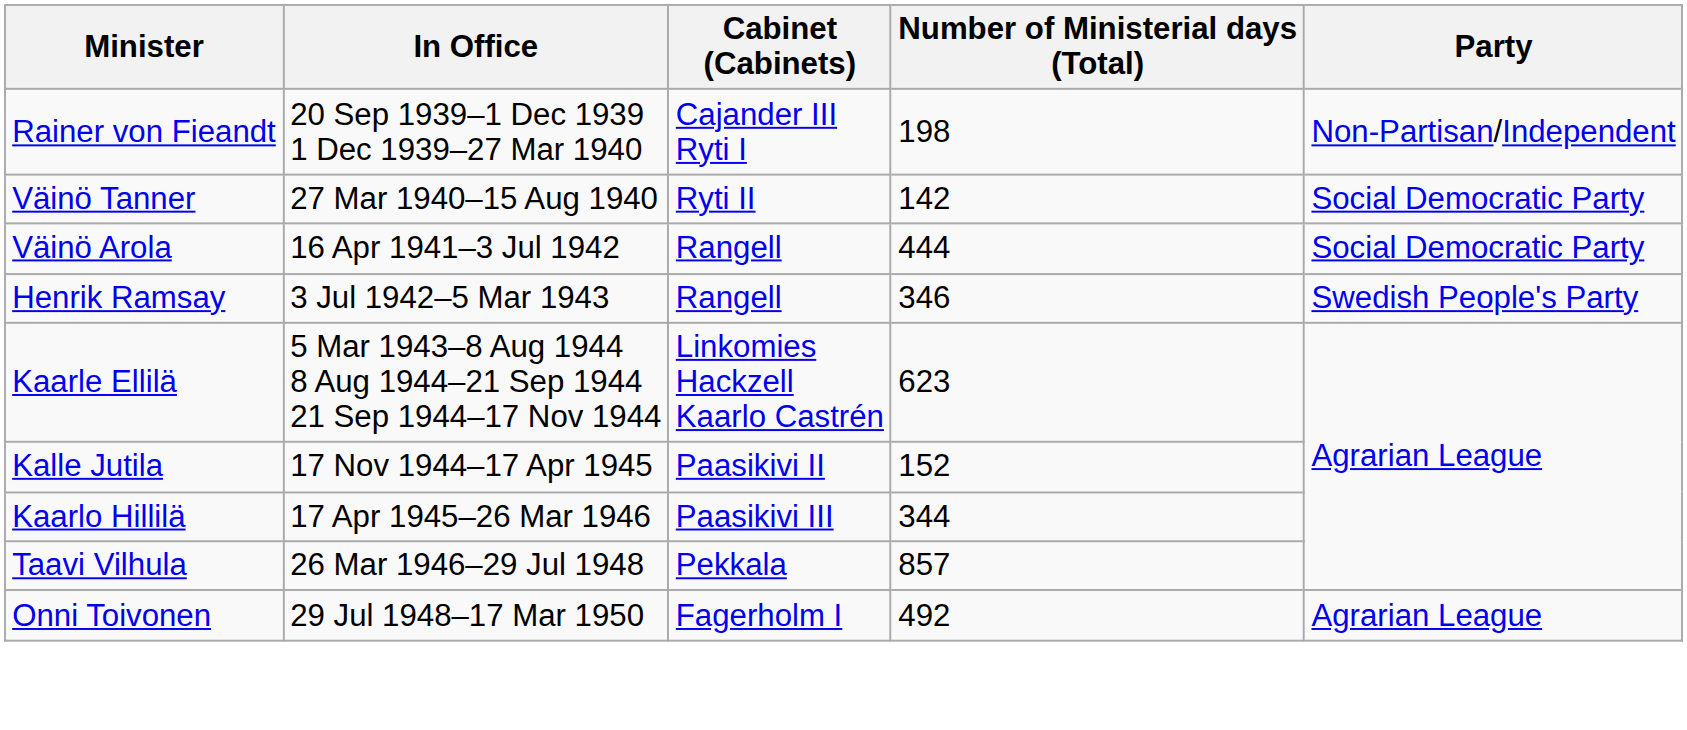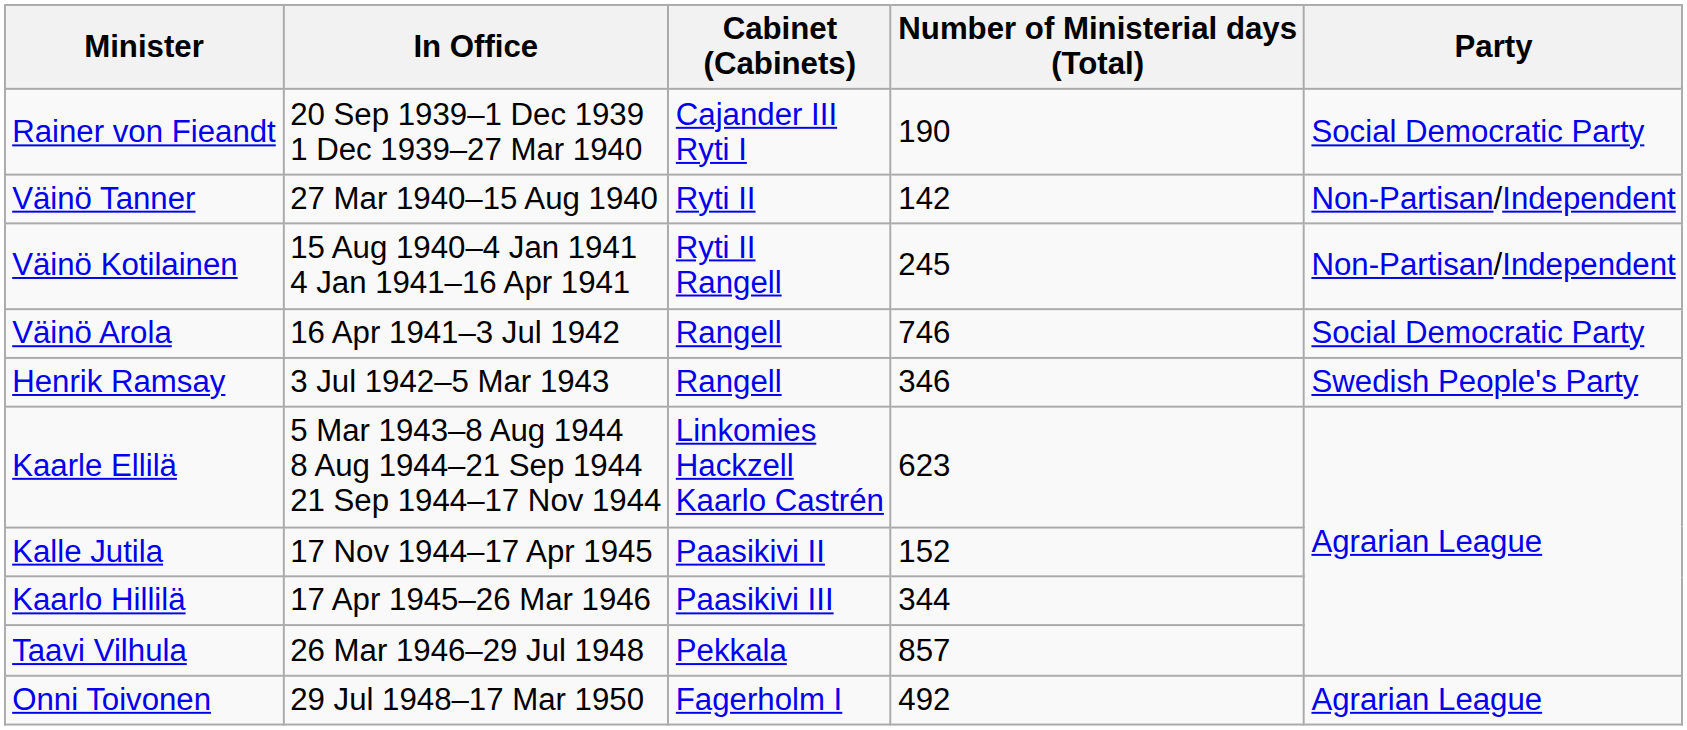 <table class="wikitable">
 <tr>
 <th>Minister</th>
 <th>In Office</th>
 <th>Cabinet<br>(Cabinets)</th>
 <th>Number of Ministerial days <br>(Total)</th>
 <th>Party</th>
 </tr>
 <tr>
 <td><a href='#'>Rainer von Fieandt</a></td>
 <td>20 Sep 1939–1 Dec 1939<br>1 Dec 1939–27  Mar  1940</td>
 <td><a href='#'>Cajander III</a><br><a href='#'>Ryti I</a></td>
-<td>198</td>
-<td><a href='#'>Non-Partisan</a>/<a href='#'>Independent</a></td>
+<td>190</td>
+<td><a href='#'>Social Democratic Party</a></td>
 </tr>
 <tr>
 <td><a href='#'>Väinö Tanner</a></td>
 <td>27  Mar  1940–15 Aug 1940</td>
 <td><a href='#'>Ryti II</a></td>
 <td>142</td>
-<td><a href='#'>Social Democratic Party</a></td>
+<td><a href='#'>Non-Partisan</a>/<a href='#'>Independent</a></td>
+</tr>
+<tr>
+<td><a href='#'>Väinö Kotilainen</a></td>
+<td>15 Aug 1940–4 Jan 1941<br>4 Jan 1941–16 Apr 1941</td>
+<td><a href='#'>Ryti II</a><br><a href='#'>Rangell</a></td>
+<td>245</td>
+<td><a href='#'>Non-Partisan</a>/<a href='#'>Independent</a></td>
 </tr>
 <tr>
 <td><a href='#'>Väinö Arola</a></td>
 <td>16 Apr 1941–3 Jul 1942</td>
 <td><a href='#'>Rangell</a></td>
-<td>444</td>
+<td>746</td>
 <td><a href='#'>Social Democratic Party</a></td>
 </tr>
 <tr>
 <td><a href='#'>Henrik Ramsay</a></td>
 <td>3 Jul 1942–5  Mar  1943</td>
 <td><a href='#'>Rangell</a></td>
 <td>346</td>
 <td><a href='#'>Swedish People's Party</a></td>
 </tr>
 <tr>
 <td><a href='#'>Kaarle Ellilä</a></td>
 <td>5  Mar  1943–8 Aug 1944<br>8 Aug 1944–21 Sep 1944<br>21 Sep 1944–17 Nov 1944</td>
 <td><a href='#'>Linkomies</a><br><a href='#'>Hackzell</a><br><a href='#'>Kaarlo Castrén</a></td>
 <td>623</td>
 <td rowspan=4><a href='#'>Agrarian League</a></td>
 </tr>
 <tr>
 <td><a href='#'>Kalle Jutila</a></td>
 <td>17 Nov 1944–17 Apr 1945</td>
 <td><a href='#'>Paasikivi II</a></td>
 <td>152</td>
 </tr>
 <tr>
 <td><a href='#'>Kaarlo Hillilä</a></td>
 <td>17 Apr 1945–26  Mar  1946</td>
 <td><a href='#'>Paasikivi III</a></td>
 <td>344</td>
 </tr>
 <tr>
 <td><a href='#'>Taavi Vilhula</a></td>
 <td>26  Mar  1946–29 Jul 1948</td>
 <td><a href='#'>Pekkala</a></td>
 <td>857</td>
 </tr>
 <tr>
 <td><a href='#'>Onni Toivonen</a></td>
 <td>29 Jul 1948–17  Mar  1950</td>
 <td><a href='#'>Fagerholm I</a></td>
 <td>492</td>
 <td><a href='#'>Agrarian League</a></td>
 </tr>
 </table>
